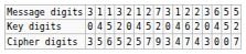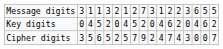 <table class="wikitable">
 <tr>
 <td>Message digits</td>
 <td>3</td>
 <td>1</td>
 <td>1</td>
 <td>3</td>
 <td>2</td>
 <td>1</td>
 <td>2</td>
 <td>7</td>
 <td>3</td>
 <td>1</td>
 <td>2</td>
 <td>2</td>
 <td>3</td>
 <td>6</td>
 <td>5</td>
 <td>5</td>
 </tr>
 <tr>
 <td>Key digits</td>
 <td>0</td>
 <td>4</td>
 <td>5</td>
 <td>2</td>
 <td>0</td>
 <td>4</td>
 <td>5</td>
 <td>2</td>
 <td>0</td>
 <td>4</td>
 <td>6</td>
 <td>2</td>
 <td>0</td>
 <td>4</td>
-<td>5</td>
+<td>6</td>
 <td>2</td>
 </tr>
 <tr>
 <td>Cipher digits</td>
 <td>3</td>
 <td>5</td>
 <td>6</td>
 <td>5</td>
 <td>2</td>
 <td>5</td>
 <td>7</td>
 <td>9</td>
-<td>3</td>
+<td>2</td>
 <td>4</td>
 <td>7</td>
 <td>4</td>
 <td>3</td>
 <td>0</td>
 <td>0</td>
 <td>7</td>
 </tr>
 </table>
